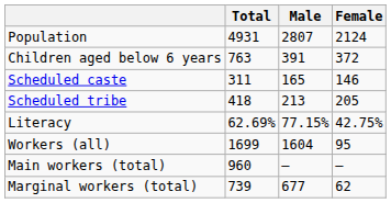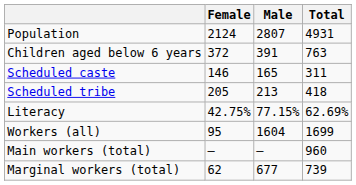 <table class="wikitable sortable">
 <tr>
 <th></th>
+<th>Female</th>
+<th>Male</th>
 <th>Total</th>
-<th>Male</th>
-<th>Female</th>
 </tr>
 <tr>
 <td>Population</td>
+<td>2124</td>
+<td>2807</td>
 <td>4931</td>
-<td>2807</td>
-<td>2124</td>
 </tr>
 <tr>
 <td>Children aged below 6 years</td>
+<td>372</td>
+<td>391</td>
 <td>763</td>
-<td>391</td>
-<td>372</td>
 </tr>
 <tr>
 <td><a href='#'>Scheduled caste</a></td>
+<td>146</td>
+<td>165</td>
 <td>311</td>
-<td>165</td>
-<td>146</td>
 </tr>
 <tr>
 <td><a href='#'>Scheduled tribe</a></td>
+<td>205</td>
+<td>213</td>
 <td>418</td>
-<td>213</td>
-<td>205</td>
 </tr>
 <tr>
 <td>Literacy</td>
+<td>42.75%</td>
+<td>77.15%</td>
 <td>62.69%</td>
-<td>77.15%</td>
-<td>42.75%</td>
 </tr>
 <tr>
 <td>Workers (all)</td>
+<td>95</td>
+<td>1604</td>
 <td>1699</td>
-<td>1604</td>
-<td>95</td>
 </tr>
 <tr>
 <td>Main workers (total)</td>
-<td>960</td>
 <td>–</td>
 <td>–</td>
+<td>960</td>
 </tr>
 <tr>
 <td>Marginal workers (total)</td>
+<td>62</td>
+<td>677</td>
 <td>739</td>
-<td>677</td>
-<td>62</td>
 </tr>
 </table>
